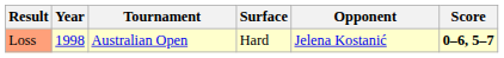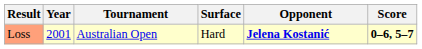 <table class="sortable wikitable" style=font-size:97%>
 <tr>
 <th>Result</th>
 <th>Year</th>
 <th width=150>Tournament</th>
 <th>Surface</th>
 <th width=150>Opponent</th>
 <th class="unsortable">Score</th>
 </tr>
 <tr style="background:#ffc;">
 <td style="background:#FFA07A">Loss</td>
-<td><a href='#'>1998</a></td>
+<td><a href='#'>2001</a></td>
 <td><a href='#'>Australian Open</a></td>
 <td>Hard</td>
-<td> <a href='#'>Jelena Kostanić</a></td>
+<td><strong> <a href='#'>Jelena Kostanić</a></strong></td>
 <td><strong>0–6, 5–7</strong></td>
 </tr>
 </table>
